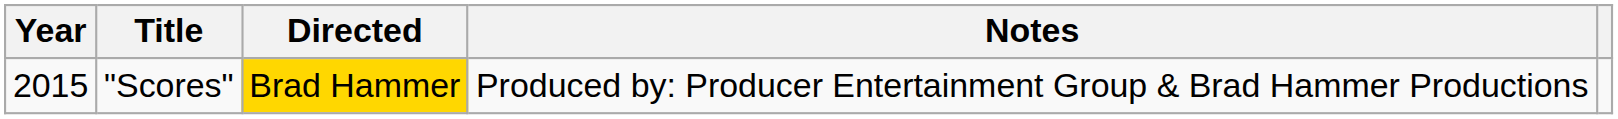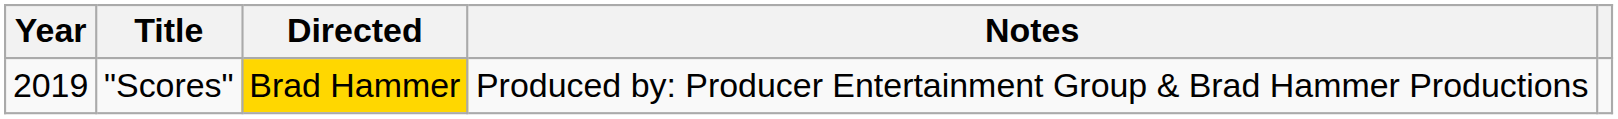 <table class="wikitable plainrowheaders sortable">
 <tr>
 <th scope="col">Year</th>
 <th scope="col">Title</th>
 <th scope="col">Directed</th>
 <th scope="col">Notes</th>
 <th class="unsortable" style="text-align: center;"></th>
 </tr>
 <tr>
-<td>2015</td>
+<td>2019</td>
 <td>"Scores"</td>
 <td style="background: gold;">Brad Hammer</td>
 <td>Produced by: Producer Entertainment Group & Brad Hammer Productions</td>
 <td></td>
 </tr>
 </table>
